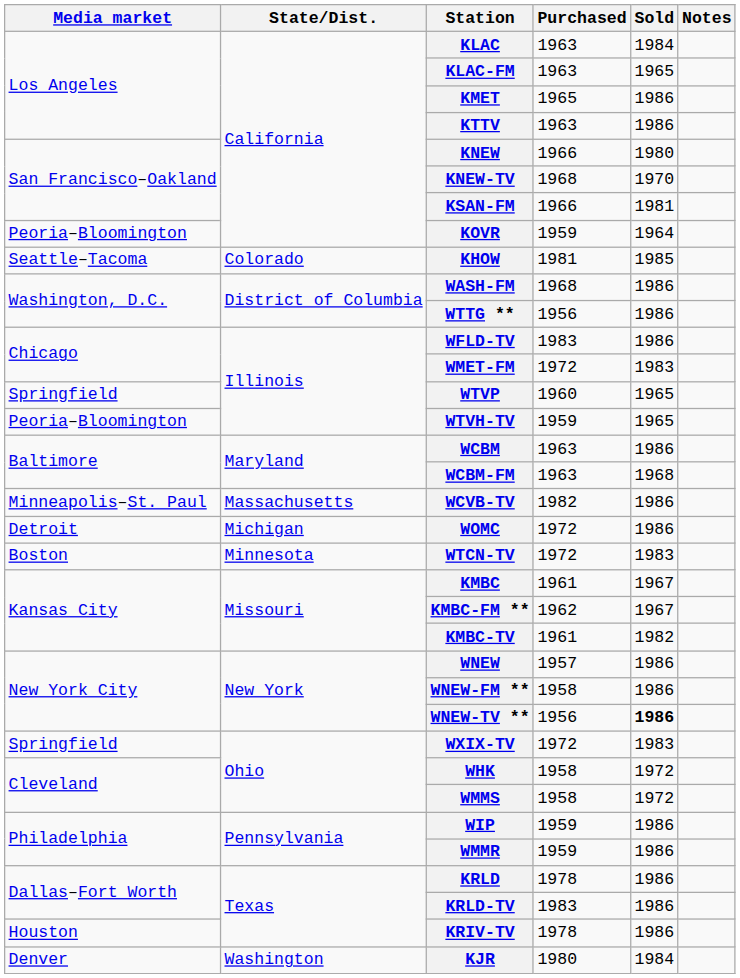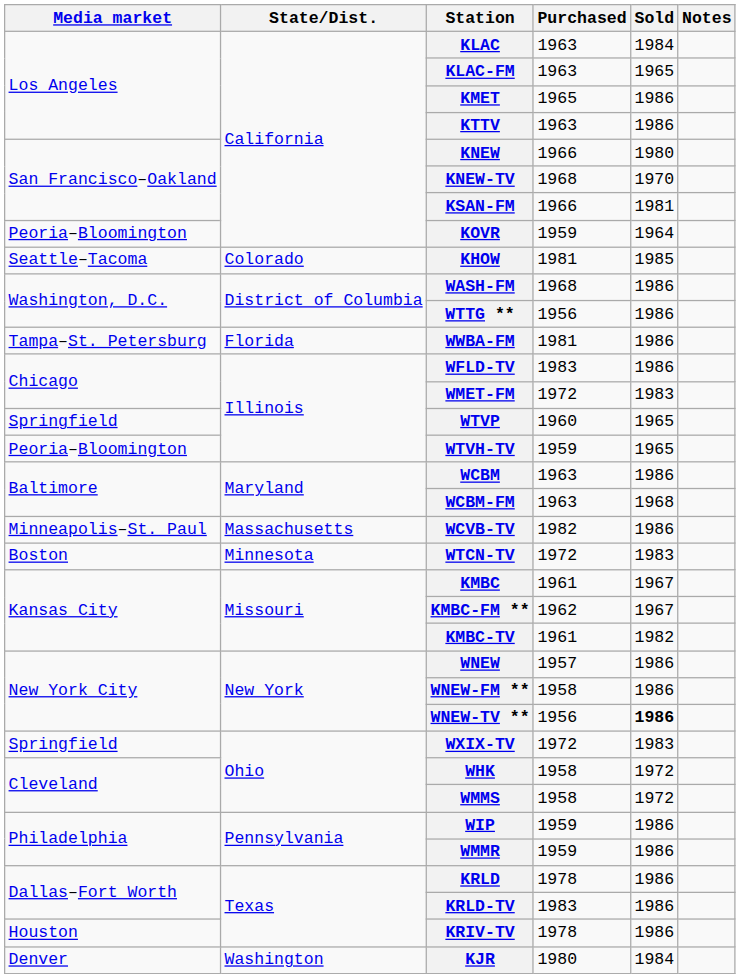 <table class="wikitable sortable">
 <tr>
 <th scope="col"><a href='#'>Media market</a></th>
 <th scope="col">State/Dist.</th>
 <th scope="col">Station</th>
 <th scope="col">Purchased</th>
 <th scope="col">Sold</th>
 <th scope="col" class="unsortable">Notes</th>
 </tr>
 <tr>
 <td rowspan="4"><a href='#'>Los Angeles</a></td>
 <td rowspan="8"><a href='#'>California</a></td>
 <th scope="row"><a href='#'>KLAC</a></th>
 <td>1963</td>
 <td>1984</td>
 <td></td>
 </tr>
 <tr>
 <th scope="row"><a href='#'>KLAC-FM</a></th>
 <td>1963</td>
 <td>1965</td>
 <td></td>
 </tr>
 <tr>
 <th scope="row"><a href='#'>KMET</a></th>
 <td>1965</td>
 <td>1986</td>
 <td></td>
 </tr>
 <tr>
 <th scope="row"><a href='#'>KTTV</a></th>
 <td>1963</td>
 <td>1986</td>
 <td></td>
 </tr>
 <tr>
 <td rowspan="3"><a href='#'>San Francisco</a>–<a href='#'>Oakland</a></td>
 <th scope="row"><a href='#'>KNEW</a></th>
 <td>1966</td>
 <td>1980</td>
 <td></td>
 </tr>
 <tr>
 <th scope="row"><a href='#'>KNEW-TV</a></th>
 <td>1968</td>
 <td>1970</td>
 <td></td>
 </tr>
 <tr>
 <th scope="row"><a href='#'>KSAN-FM</a></th>
 <td>1966</td>
 <td>1981</td>
 <td></td>
 </tr>
 <tr>
 <td><a href='#'>Peoria</a>–<a href='#'>Bloomington</a></td>
 <th scope="row"><a href='#'>KOVR</a></th>
 <td>1959</td>
 <td>1964</td>
 <td></td>
 </tr>
 <tr>
 <td><a href='#'>Seattle</a>–<a href='#'>Tacoma</a></td>
 <td><a href='#'>Colorado</a></td>
 <th scope="row"><a href='#'>KHOW</a></th>
 <td>1981</td>
 <td>1985</td>
 <td></td>
 </tr>
 <tr>
 <td rowspan="2"><a href='#'>Washington, D.C.</a></td>
 <td rowspan="2"><a href='#'>District of Columbia</a></td>
 <th scope="row"><a href='#'>WASH-FM</a></th>
 <td>1968</td>
 <td>1986</td>
 <td></td>
 </tr>
 <tr>
 <th scope="row"><a href='#'>WTTG</a> **</th>
 <td>1956</td>
 <td>1986</td>
 <td></td>
 </tr>
 <tr>
+<td><a href='#'>Tampa</a>–<a href='#'>St. Petersburg</a></td>
+<td><a href='#'>Florida</a></td>
+<th scope="row"><a href='#'>WWBA-FM</a></th>
+<td>1981</td>
+<td>1986</td>
+<td></td>
+</tr>
+<tr>
 <td rowspan="2"><a href='#'>Chicago</a></td>
 <td rowspan="4"><a href='#'>Illinois</a></td>
 <th scope="row"><a href='#'>WFLD-TV</a></th>
 <td>1983</td>
 <td>1986</td>
 <td></td>
 </tr>
 <tr>
 <th scope="row"><a href='#'>WMET-FM</a></th>
 <td>1972</td>
 <td>1983</td>
 <td></td>
 </tr>
 <tr>
 <td><a href='#'>Springfield</a></td>
 <th scope="row"><a href='#'>WTVP</a></th>
 <td>1960</td>
 <td>1965</td>
 <td></td>
 </tr>
 <tr>
 <td><a href='#'>Peoria</a>–<a href='#'>Bloomington</a></td>
 <th scope="row"><a href='#'>WTVH-TV</a></th>
 <td>1959</td>
 <td>1965</td>
 <td></td>
 </tr>
 <tr>
 <td rowspan="2"><a href='#'>Baltimore</a></td>
 <td rowspan="2"><a href='#'>Maryland</a></td>
 <th scope="row"><a href='#'>WCBM</a></th>
 <td>1963</td>
 <td>1986</td>
 <td></td>
 </tr>
 <tr>
 <th scope="row"><a href='#'>WCBM-FM</a></th>
 <td>1963</td>
 <td>1968</td>
 <td></td>
 </tr>
 <tr>
 <td><a href='#'>Minneapolis</a>–<a href='#'>St. Paul</a></td>
 <td><a href='#'>Massachusetts</a></td>
 <th scope="row"><a href='#'>WCVB-TV</a></th>
 <td>1982</td>
-<td>1986</td>
-<td></td>
-</tr>
-<tr>
-<td><a href='#'>Detroit</a></td>
-<td><a href='#'>Michigan</a></td>
-<th scope="row"><a href='#'>WOMC</a></th>
-<td>1972</td>
 <td>1986</td>
 <td></td>
 </tr>
 <tr>
 <td><a href='#'>Boston</a></td>
 <td><a href='#'>Minnesota</a></td>
 <th scope="row"><a href='#'>WTCN-TV</a></th>
 <td>1972</td>
 <td>1983</td>
 <td></td>
 </tr>
 <tr>
 <td rowspan="3"><a href='#'>Kansas City</a></td>
 <td rowspan="3"><a href='#'>Missouri</a></td>
 <th scope="row"><a href='#'>KMBC</a></th>
 <td>1961</td>
 <td>1967</td>
 <td></td>
 </tr>
 <tr>
 <th scope="row"><a href='#'>KMBC-FM</a> **</th>
 <td>1962</td>
 <td>1967</td>
 <td></td>
 </tr>
 <tr>
 <th scope="row"><a href='#'>KMBC-TV</a></th>
 <td>1961</td>
 <td>1982</td>
 <td></td>
 </tr>
 <tr>
 <td rowspan="3"><a href='#'>New York City</a></td>
 <td rowspan="3"><a href='#'>New York</a></td>
 <th scope="row"><a href='#'>WNEW</a></th>
 <td>1957</td>
 <td>1986</td>
 <td></td>
 </tr>
 <tr>
 <th scope="row"><a href='#'>WNEW-FM</a> **</th>
 <td>1958</td>
 <td>1986</td>
 <td></td>
 </tr>
 <tr>
 <th scope="row"><a href='#'>WNEW-TV</a> **</th>
 <td>1956</td>
 <td><strong>1986</strong></td>
 <td></td>
 </tr>
 <tr>
 <td><a href='#'>Springfield</a></td>
 <td rowspan="3"><a href='#'>Ohio</a></td>
 <th scope="row"><a href='#'>WXIX-TV</a></th>
 <td>1972</td>
 <td>1983</td>
 <td></td>
 </tr>
 <tr>
 <td rowspan="2"><a href='#'>Cleveland</a></td>
 <th scope="row"><a href='#'>WHK</a></th>
 <td>1958</td>
 <td>1972</td>
 <td></td>
 </tr>
 <tr>
 <th scope="row"><a href='#'>WMMS</a></th>
 <td>1958</td>
 <td>1972</td>
 <td></td>
 </tr>
 <tr>
 <td rowspan="2"><a href='#'>Philadelphia</a></td>
 <td rowspan="2"><a href='#'>Pennsylvania</a></td>
 <th scope="row"><a href='#'>WIP</a></th>
 <td>1959</td>
 <td>1986</td>
 <td></td>
 </tr>
 <tr>
 <th scope="row"><a href='#'>WMMR</a></th>
 <td>1959</td>
 <td>1986</td>
 <td></td>
 </tr>
 <tr>
 <td rowspan="2"><a href='#'>Dallas</a>–<a href='#'>Fort Worth</a></td>
 <td rowspan="3"><a href='#'>Texas</a></td>
 <th scope="row"><a href='#'>KRLD</a></th>
 <td>1978</td>
 <td>1986</td>
 <td></td>
 </tr>
 <tr>
 <th scope="row"><a href='#'>KRLD-TV</a></th>
 <td>1983</td>
 <td>1986</td>
 <td></td>
 </tr>
 <tr>
 <td><a href='#'>Houston</a></td>
 <th scope="row"><a href='#'>KRIV-TV</a></th>
 <td>1978</td>
 <td>1986</td>
 <td></td>
 </tr>
 <tr>
 <td><a href='#'>Denver</a></td>
 <td><a href='#'>Washington</a></td>
 <th scope="row"><a href='#'>KJR</a></th>
 <td>1980</td>
 <td>1984</td>
 <td></td>
 </tr>
 </table>
